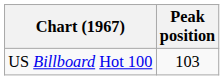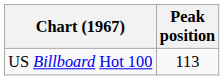 <table class="wikitable sortable">
 <tr>
 <th>Chart (1967)</th>
 <th>Peak<br>position</th>
 </tr>
 <tr>
 <td>US <em><a href='#'>Billboard</a></em> <a href='#'>Hot 100</a></td>
-<td style="text-align:center;">103</td>
+<td style="text-align:center;">113</td>
 </tr>
 </table>
